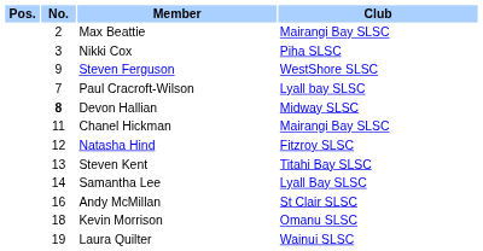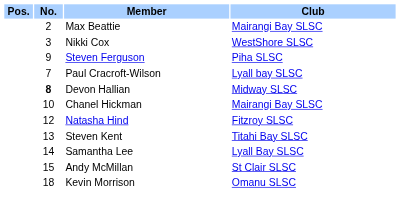 <table border="0" cellspacing="2" cellpadding="2">
 <tr bgcolor=AAD0FF>
 <th width=40>Pos.</th>
 <th width=40>No.</th>
 <th width=250>Member</th>
 <th width=250>Club</th>
 </tr>
 <tr>
 <td style="text-align:center;"></td>
 <td style="text-align:center;">2</td>
 <td>Max Beattie</td>
 <td> <a href='#'>Mairangi Bay SLSC</a></td>
 </tr>
 <tr>
 <td style="text-align:center;"></td>
 <td style="text-align:center;">3</td>
 <td>Nikki Cox</td>
-<td> <a href='#'>Piha SLSC</a></td>
+<td> <a href='#'>WestShore SLSC</a></td>
 </tr>
 <tr>
 <td style="text-align:center;"></td>
 <td style="text-align:center;">9</td>
 <td><a href='#'>Steven Ferguson</a></td>
-<td> <a href='#'>WestShore SLSC</a></td>
+<td> <a href='#'>Piha SLSC</a></td>
 </tr>
 <tr>
 <td style="text-align:center;"></td>
 <td style="text-align:center;">7</td>
 <td>Paul Cracroft-Wilson</td>
 <td> <a href='#'>Lyall bay SLSC</a></td>
 </tr>
 <tr>
 <td style="text-align:center;"></td>
 <td style="text-align:center;"><strong>8</strong></td>
 <td>Devon Hallian</td>
 <td> <a href='#'>Midway SLSC</a></td>
 </tr>
 <tr>
 <td style="text-align:center;"></td>
-<td style="text-align:center;">11</td>
+<td style="text-align:center;">10</td>
 <td>Chanel Hickman</td>
 <td> <a href='#'>Mairangi Bay SLSC</a></td>
 </tr>
 <tr>
 <td style="text-align:center;"></td>
 <td style="text-align:center;">12</td>
 <td><a href='#'>Natasha Hind</a></td>
 <td> <a href='#'>Fitzroy SLSC</a></td>
 </tr>
 <tr>
 <td style="text-align:center;"></td>
 <td style="text-align:center;">13</td>
 <td>Steven Kent</td>
 <td> <a href='#'>Titahi Bay SLSC</a></td>
 </tr>
 <tr>
 <td style="text-align:center;"></td>
 <td style="text-align:center;">14</td>
 <td>Samantha Lee</td>
 <td> <a href='#'>Lyall Bay SLSC</a></td>
 </tr>
 <tr>
 <td style="text-align:center;"></td>
-<td style="text-align:center;">16</td>
+<td style="text-align:center;">15</td>
 <td>Andy McMillan</td>
 <td> <a href='#'>St Clair SLSC</a></td>
 </tr>
 <tr>
 <td style="text-align:center;"></td>
 <td style="text-align:center;">18</td>
 <td>Kevin Morrison</td>
 <td> <a href='#'>Omanu SLSC</a></td>
 </tr>
 <tr>
-<td style="text-align:center;"></td>
-<td style="text-align:center;">19</td>
-<td>Laura Quilter</td>
-<td> <a href='#'>Wainui SLSC</a></td>
-</tr>
-<tr>
 </tr>
 </table>
